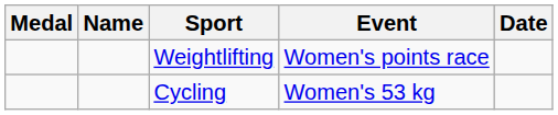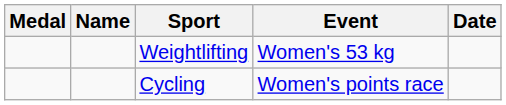 <table class="wikitable sortable" style="font-size:95%">
 <tr>
 <th>Medal</th>
 <th>Name</th>
 <th>Sport</th>
 <th>Event</th>
 <th>Date</th>
 </tr>
 <tr>
 <td></td>
 <td></td>
 <td><a href='#'>Weightlifting</a></td>
-<td><a href='#'>Women's points race</a></td>
+<td><a href='#'>Women's 53 kg</a></td>
 <td></td>
 </tr>
 <tr>
 <td></td>
 <td></td>
 <td><a href='#'>Cycling</a></td>
-<td><a href='#'>Women's 53 kg</a></td>
+<td><a href='#'>Women's points race</a></td>
 <td></td>
 </tr>
 </table>
